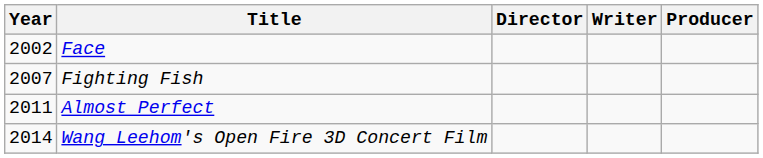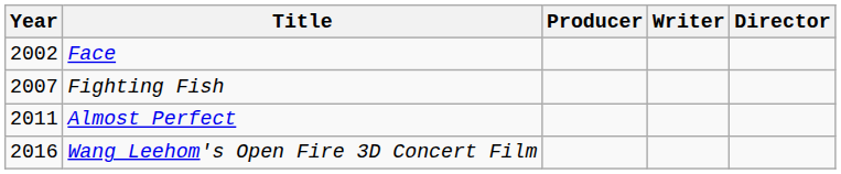 <table class="wikitable">
 <tr>
 <th>Year</th>
 <th>Title</th>
+<th>Producer</th>
+<th>Writer</th>
 <th>Director</th>
-<th>Writer</th>
-<th>Producer</th>
 </tr>
 <tr>
 <td>2002</td>
 <td><em><a href='#'>Face</a></em></td>
 <td></td>
 <td></td>
 <td></td>
 </tr>
 <tr>
 <td>2007</td>
 <td><em>Fighting Fish</em></td>
 <td></td>
 <td></td>
 <td></td>
 </tr>
 <tr>
 <td>2011</td>
 <td><em><a href='#'>Almost Perfect</a></em></td>
 <td></td>
 <td></td>
 <td></td>
 </tr>
 <tr>
-<td>2014</td>
+<td>2016</td>
 <td><em><a href='#'>Wang Leehom</a>'s Open Fire 3D Concert Film</em></td>
 <td></td>
 <td></td>
 <td></td>
 </tr>
 </table>
